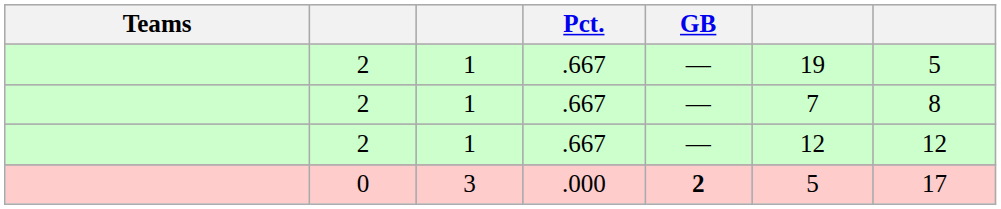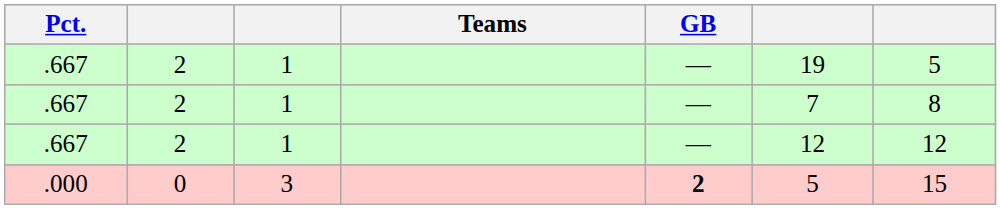 <table class="wikitable" width="50%" style="text-align:center;">
 <tr>
-<th width="20%">Teams</th>
+<th width="8%"><a href='#'>Pct.</a></th>
 <th width="7%"></th>
 <th width="7%"></th>
-<th width="8%"><a href='#'>Pct.</a></th>
+<th width="20%">Teams</th>
 <th width="7%"><a href='#'>GB</a></th>
 <th width="8%"></th>
 <th width="8%"></th>
 </tr>
 <tr bgcolor=ccffcc>
-<td align=left></td>
+<td>.667</td>
 <td>2</td>
 <td>1</td>
-<td>.667</td>
+<td align=left></td>
 <td>—</td>
 <td>19</td>
 <td>5</td>
 </tr>
 <tr bgcolor=ccffcc>
-<td align=left></td>
+<td>.667</td>
 <td>2</td>
 <td>1</td>
-<td>.667</td>
+<td align=left></td>
 <td>—</td>
 <td>7</td>
 <td>8</td>
 </tr>
 <tr bgcolor=ccffcc>
-<td align=left></td>
+<td>.667</td>
 <td>2</td>
 <td>1</td>
-<td>.667</td>
+<td align=left></td>
 <td>—</td>
 <td>12</td>
 <td>12</td>
 </tr>
 <tr bgcolor=ffcccc>
-<td align=left></td>
+<td>.000</td>
 <td>0</td>
 <td>3</td>
-<td>.000</td>
+<td align=left></td>
 <td><strong>2</strong></td>
 <td>5</td>
-<td>17</td>
+<td>15</td>
 </tr>
 </table>
